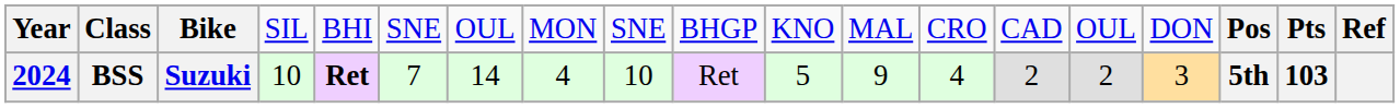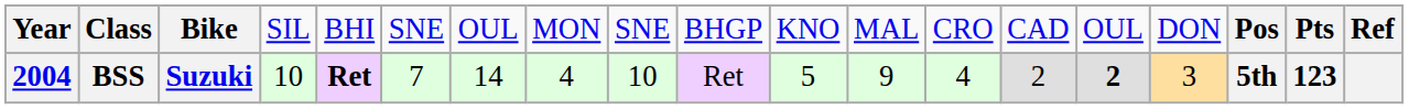 <table class="wikitable" style="font-size: 85%; text-align: center">
 <tr>
 <th valign="middle">Year</th>
 <th valign="middle">Class</th>
 <th valign="middle">Bike</th>
 <td><a href='#'>SIL</a><br></td>
 <td><a href='#'>BHI</a><br></td>
 <td><a href='#'>SNE</a><br></td>
 <td><a href='#'>OUL</a><br></td>
 <td><a href='#'>MON</a><br></td>
 <td><a href='#'>SNE</a><br></td>
 <td><a href='#'>BHGP</a><br></td>
 <td><a href='#'>KNO</a><br></td>
 <td><a href='#'>MAL</a><br></td>
 <td><a href='#'>CRO</a><br></td>
 <td><a href='#'>CAD</a><br></td>
 <td><a href='#'>OUL</a><br></td>
 <td><a href='#'>DON</a><br></td>
 <th valign="middle">Pos</th>
 <th valign="middle">Pts</th>
 <th valign="middle">Ref</th>
 </tr>
 <tr>
-<th align="left"><a href='#'>2024</a></th>
+<th align="left"><a href='#'>2004</a></th>
 <th align="left">BSS</th>
 <th align="left"><a href='#'>Suzuki</a></th>
 <td style="background:#DFFFDF;">10</td>
 <td style="background:#EFCFFF;"><strong>Ret</strong></td>
 <td style="background:#DFFFDF;">7</td>
 <td style="background:#DFFFDF;">14</td>
 <td style="background:#DFFFDF;">4</td>
 <td style="background:#DFFFDF;">10</td>
 <td style="background:#EFCFFF;">Ret</td>
 <td style="background:#DFFFDF;">5</td>
 <td style="background:#DFFFDF;">9</td>
 <td style="background:#DFFFDF;">4</td>
 <td style="background:#DFDFDF;">2</td>
-<td style="background:#DFDFDF;">2</td>
+<td style="background:#DFDFDF;"><strong>2</strong></td>
 <td style="background:#FFDF9F;">3</td>
 <th>5th</th>
-<th>103</th>
+<th>123</th>
 <th></th>
 </tr>
 </table>
